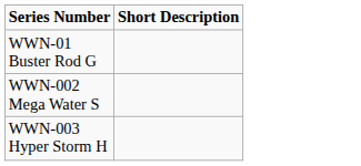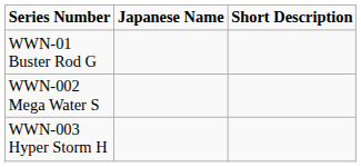 <table class="wikitable">
 <tr>
 <td><strong>Series Number</strong></td>
+<td><strong>Japanese Name</strong></td>
 <td><strong>Short Description</strong></td>
 </tr>
 <tr>
 <td>WWN-01<br>Buster Rod G</td>
 <td></td>
+<td></td>
 </tr>
 <tr>
 <td>WWN-002<br>Mega Water S</td>
+<td></td>
 <td></td>
 </tr>
 <tr>
 <td>WWN-003<br>Hyper Storm H</td>
 <td></td>
+<td></td>
 </tr>
 </table>
